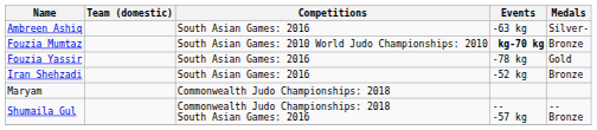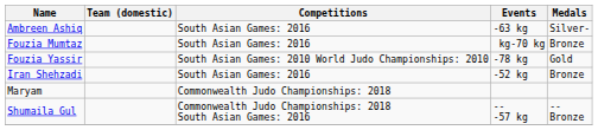 <table class="wikitable sortable">
 <tr>
 <th>Name</th>
 <th>Team (domestic)</th>
 <th>Competitions</th>
 <th>Events</th>
 <th>Medals</th>
 </tr>
 <tr>
 <td><a href='#'>Ambreen Ashiq</a></td>
 <td></td>
 <td>South Asian Games: 2016</td>
 <td>-63 kg</td>
 <td>Silver-</td>
 </tr>
 <tr>
 <td><a href='#'>Fouzia Mumtaz</a></td>
 <td></td>
-<td>South Asian Games: 2010 World Judo Championships: 2010</td>
-<td><strong> kg-70 kg</strong></td>
+<td>South Asian Games: 2016</td>
+<td> kg-70 kg</td>
 <td>Bronze</td>
 </tr>
 <tr>
 <td><a href='#'>Fouzia Yassir</a></td>
 <td></td>
-<td>South Asian Games: 2016</td>
+<td>South Asian Games: 2010 World Judo Championships: 2010</td>
 <td>-78 kg</td>
 <td>Gold</td>
 </tr>
 <tr>
 <td><a href='#'>Iran Shehzadi</a></td>
 <td></td>
 <td>South Asian Games: 2016</td>
 <td>-52 kg</td>
 <td>Bronze</td>
 </tr>
 <tr>
 <td>Maryam</td>
 <td></td>
 <td>Commonwealth Judo Championships: 2018</td>
 <td></td>
 <td></td>
 </tr>
 <tr>
 <td><a href='#'>Shumaila Gul</a></td>
 <td></td>
 <td>Commonwealth Judo Championships: 2018<br>South Asian Games: 2016</td>
 <td>--<br>-57 kg</td>
 <td>--<br>Bronze</td>
 </tr>
 <tr>
 </tr>
 </table>
